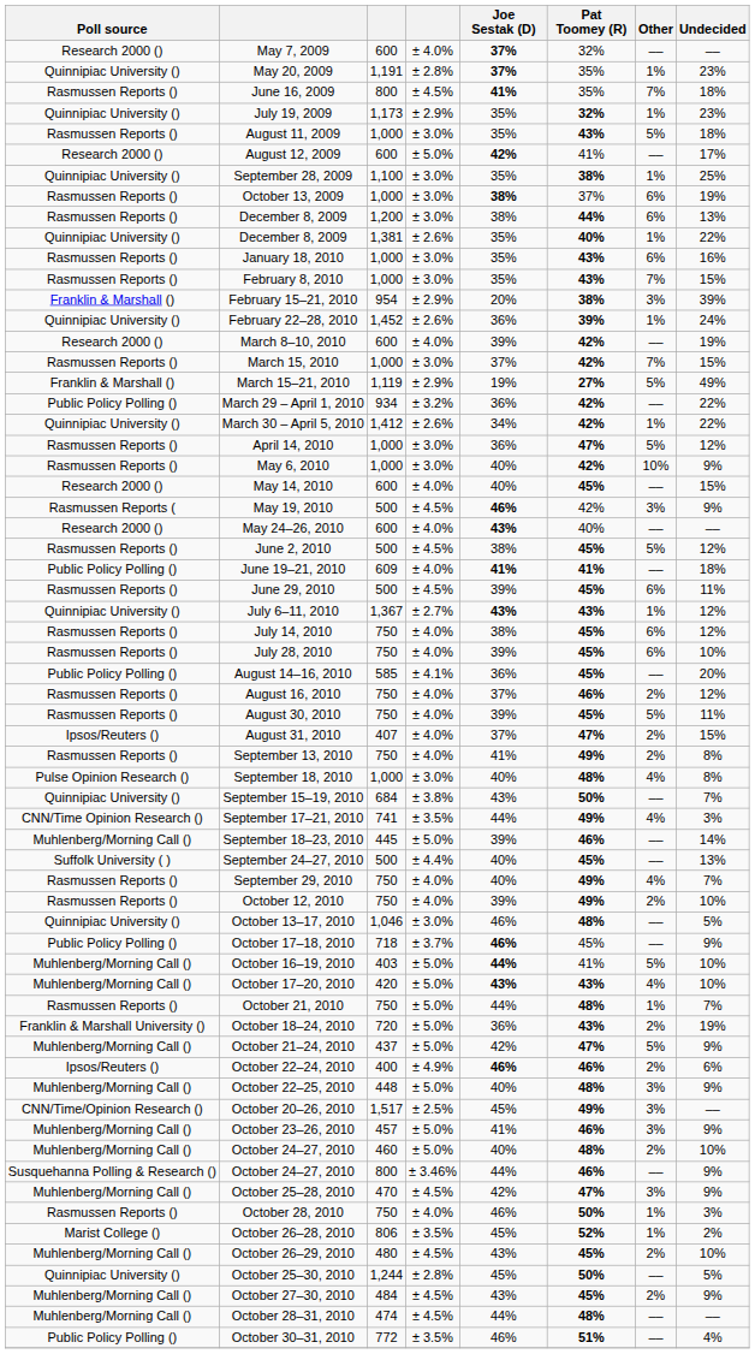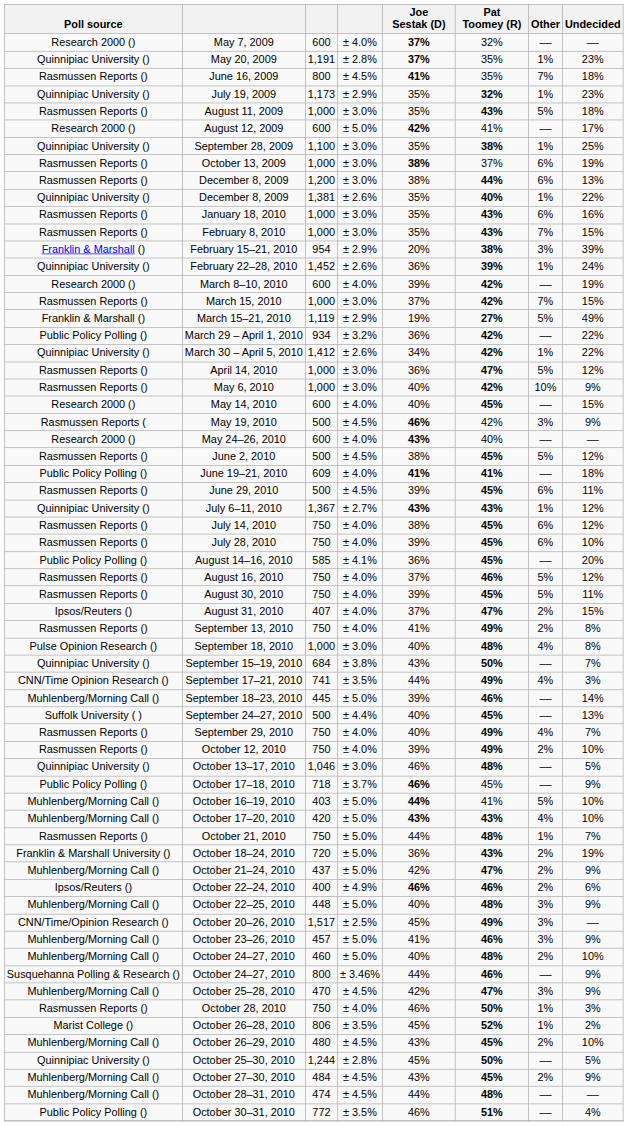 <table class="wikitable" style="text-align:center">
 <tr valign=bottom>
 <th>Poll source</th>
 <th></th>
 <th></th>
 <th></th>
 <th style="width:100px;">Joe<br>Sestak (D)</th>
 <th style="width:100px;">Pat<br>Toomey (R)</th>
 <th>Other</th>
 <th>Undecided</th>
 </tr>
 <tr>
 <td>Research 2000 ()</td>
 <td>May 7, 2009</td>
 <td>600</td>
 <td>± 4.0%</td>
 <td><strong>37%</strong></td>
 <td>32%</td>
 <td>––</td>
 <td>––</td>
 </tr>
 <tr>
 <td>Quinnipiac University ()</td>
 <td>May 20, 2009</td>
 <td>1,191</td>
 <td>± 2.8%</td>
 <td><strong>37%</strong></td>
 <td>35%</td>
 <td>1%</td>
 <td>23%</td>
 </tr>
 <tr>
 <td>Rasmussen Reports ()</td>
 <td>June 16, 2009</td>
 <td>800</td>
 <td>± 4.5%</td>
 <td><strong>41%</strong></td>
 <td>35%</td>
 <td>7%</td>
 <td>18%</td>
 </tr>
 <tr>
 <td>Quinnipiac University ()</td>
 <td>July 19, 2009</td>
 <td>1,173</td>
 <td>± 2.9%</td>
 <td>35%</td>
 <td><strong>32%</strong></td>
 <td>1%</td>
 <td>23%</td>
 </tr>
 <tr>
 <td>Rasmussen Reports ()</td>
 <td>August 11, 2009</td>
 <td>1,000</td>
 <td>± 3.0%</td>
 <td>35%</td>
 <td><strong>43%</strong></td>
 <td>5%</td>
 <td>18%</td>
 </tr>
 <tr>
 <td>Research 2000 ()</td>
 <td>August 12, 2009</td>
 <td>600</td>
 <td>± 5.0%</td>
 <td><strong>42%</strong></td>
 <td>41%</td>
 <td>––</td>
 <td>17%</td>
 </tr>
 <tr>
 <td>Quinnipiac University ()</td>
 <td>September 28, 2009</td>
 <td>1,100</td>
 <td>± 3.0%</td>
 <td>35%</td>
 <td><strong>38%</strong></td>
 <td>1%</td>
 <td>25%</td>
 </tr>
 <tr>
 <td>Rasmussen Reports ()</td>
 <td>October 13, 2009</td>
 <td>1,000</td>
 <td>± 3.0%</td>
 <td><strong>38%</strong></td>
 <td>37%</td>
 <td>6%</td>
 <td>19%</td>
 </tr>
 <tr>
 <td>Rasmussen Reports ()</td>
 <td>December 8, 2009</td>
 <td>1,200</td>
 <td>± 3.0%</td>
 <td>38%</td>
 <td><strong>44%</strong></td>
 <td>6%</td>
 <td>13%</td>
 </tr>
 <tr>
 <td>Quinnipiac University ()</td>
 <td>December 8, 2009</td>
 <td>1,381</td>
 <td>± 2.6%</td>
 <td>35%</td>
 <td><strong>40%</strong></td>
 <td>1%</td>
 <td>22%</td>
 </tr>
 <tr>
 <td>Rasmussen Reports ()</td>
 <td>January 18, 2010</td>
 <td>1,000</td>
 <td>± 3.0%</td>
 <td>35%</td>
 <td><strong>43%</strong></td>
 <td>6%</td>
 <td>16%</td>
 </tr>
 <tr>
 <td>Rasmussen Reports ()</td>
 <td>February 8, 2010</td>
 <td>1,000</td>
 <td>± 3.0%</td>
 <td>35%</td>
 <td><strong>43%</strong></td>
 <td>7%</td>
 <td>15%</td>
 </tr>
 <tr>
 <td><a href='#'>Franklin & Marshall</a> ()</td>
 <td>February 15–21, 2010</td>
 <td>954</td>
 <td>± 2.9%</td>
 <td>20%</td>
 <td><strong>38%</strong></td>
 <td>3%</td>
 <td>39%</td>
 </tr>
 <tr>
 <td>Quinnipiac University ()</td>
 <td>February 22–28, 2010</td>
 <td>1,452</td>
 <td>± 2.6%</td>
 <td>36%</td>
 <td><strong>39%</strong></td>
 <td>1%</td>
 <td>24%</td>
 </tr>
 <tr>
 <td>Research 2000 ()</td>
 <td>March 8–10, 2010</td>
 <td>600</td>
 <td>± 4.0%</td>
 <td>39%</td>
 <td><strong>42%</strong></td>
 <td>––</td>
 <td>19%</td>
 </tr>
 <tr>
 <td>Rasmussen Reports ()</td>
 <td>March 15, 2010</td>
 <td>1,000</td>
 <td>± 3.0%</td>
 <td>37%</td>
 <td><strong>42%</strong></td>
 <td>7%</td>
 <td>15%</td>
 </tr>
 <tr>
 <td>Franklin & Marshall ()</td>
 <td>March 15–21, 2010</td>
 <td>1,119</td>
 <td>± 2.9%</td>
 <td>19%</td>
 <td><strong>27%</strong></td>
 <td>5%</td>
 <td>49%</td>
 </tr>
 <tr>
 <td>Public Policy Polling ()</td>
 <td>March 29 – April 1, 2010</td>
 <td>934</td>
 <td>± 3.2%</td>
 <td>36%</td>
 <td><strong>42%</strong></td>
 <td>––</td>
 <td>22%</td>
 </tr>
 <tr>
 <td>Quinnipiac University ()</td>
 <td>March 30 – April 5, 2010</td>
 <td>1,412</td>
 <td>± 2.6%</td>
 <td>34%</td>
 <td><strong>42%</strong></td>
 <td>1%</td>
 <td>22%</td>
 </tr>
 <tr>
 <td>Rasmussen Reports ()</td>
 <td>April 14, 2010</td>
 <td>1,000</td>
 <td>± 3.0%</td>
 <td>36%</td>
 <td><strong>47%</strong></td>
 <td>5%</td>
 <td>12%</td>
 </tr>
 <tr>
 <td>Rasmussen Reports ()</td>
 <td>May 6, 2010</td>
 <td>1,000</td>
 <td>± 3.0%</td>
 <td>40%</td>
 <td><strong>42%</strong></td>
 <td>10%</td>
 <td>9%</td>
 </tr>
 <tr>
 <td>Research 2000 ()</td>
 <td>May 14, 2010</td>
 <td>600</td>
 <td>± 4.0%</td>
 <td>40%</td>
 <td><strong>45%</strong></td>
 <td>––</td>
 <td>15%</td>
 </tr>
 <tr>
 <td>Rasmussen Reports (</td>
 <td>May 19, 2010</td>
 <td>500</td>
 <td>± 4.5%</td>
 <td><strong>46%</strong></td>
 <td>42%</td>
 <td>3%</td>
 <td>9%</td>
 </tr>
 <tr>
 <td>Research 2000 ()</td>
 <td>May 24–26, 2010</td>
 <td>600</td>
 <td>± 4.0%</td>
 <td><strong>43%</strong></td>
 <td>40%</td>
 <td>––</td>
 <td>––</td>
 </tr>
 <tr>
 <td>Rasmussen Reports ()</td>
 <td>June 2, 2010</td>
 <td>500</td>
 <td>± 4.5%</td>
 <td>38%</td>
 <td><strong>45%</strong></td>
 <td>5%</td>
 <td>12%</td>
 </tr>
 <tr>
 <td>Public Policy Polling ()</td>
 <td>June 19–21, 2010</td>
 <td>609</td>
 <td>± 4.0%</td>
 <td><strong>41%</strong></td>
 <td><strong>41%</strong></td>
 <td>––</td>
 <td>18%</td>
 </tr>
 <tr>
 <td>Rasmussen Reports ()</td>
 <td>June 29, 2010</td>
 <td>500</td>
 <td>± 4.5%</td>
 <td>39%</td>
 <td><strong>45%</strong></td>
 <td>6%</td>
 <td>11%</td>
 </tr>
 <tr>
 <td>Quinnipiac University ()</td>
 <td>July 6–11, 2010</td>
 <td>1,367</td>
 <td>± 2.7%</td>
 <td><strong>43%</strong></td>
 <td><strong>43%</strong></td>
 <td>1%</td>
 <td>12%</td>
 </tr>
 <tr>
 <td>Rasmussen Reports ()</td>
 <td>July 14, 2010</td>
 <td>750</td>
 <td>± 4.0%</td>
 <td>38%</td>
 <td><strong>45%</strong></td>
 <td>6%</td>
 <td>12%</td>
 </tr>
 <tr>
 <td>Rasmussen Reports ()</td>
 <td>July 28, 2010</td>
 <td>750</td>
 <td>± 4.0%</td>
 <td>39%</td>
 <td><strong>45%</strong></td>
 <td>6%</td>
 <td>10%</td>
 </tr>
 <tr>
 <td>Public Policy Polling ()</td>
 <td>August 14–16, 2010</td>
 <td>585</td>
 <td>± 4.1%</td>
 <td>36%</td>
 <td><strong>45%</strong></td>
 <td>––</td>
 <td>20%</td>
 </tr>
 <tr>
 <td>Rasmussen Reports ()</td>
 <td>August 16, 2010</td>
 <td>750</td>
 <td>± 4.0%</td>
 <td>37%</td>
 <td><strong>46%</strong></td>
-<td>2%</td>
+<td>5%</td>
 <td>12%</td>
 </tr>
 <tr>
 <td>Rasmussen Reports ()</td>
 <td>August 30, 2010</td>
 <td>750</td>
 <td>± 4.0%</td>
 <td>39%</td>
 <td><strong>45%</strong></td>
 <td>5%</td>
 <td>11%</td>
 </tr>
 <tr>
 <td>Ipsos/Reuters ()</td>
 <td>August 31, 2010</td>
 <td>407</td>
 <td>± 4.0%</td>
 <td>37%</td>
 <td><strong>47%</strong></td>
 <td>2%</td>
 <td>15%</td>
 </tr>
 <tr>
 <td>Rasmussen Reports ()</td>
 <td>September 13, 2010</td>
 <td>750</td>
 <td>± 4.0%</td>
 <td>41%</td>
 <td><strong>49%</strong></td>
 <td>2%</td>
 <td>8%</td>
 </tr>
 <tr>
 <td>Pulse Opinion Research ()</td>
 <td>September 18, 2010</td>
 <td>1,000</td>
 <td>± 3.0%</td>
 <td>40%</td>
 <td><strong>48%</strong></td>
 <td>4%</td>
 <td>8%</td>
 </tr>
 <tr>
 <td>Quinnipiac University ()</td>
 <td>September 15–19, 2010</td>
 <td>684</td>
 <td>± 3.8%</td>
 <td>43%</td>
 <td><strong>50%</strong></td>
 <td>––</td>
 <td>7%</td>
 </tr>
 <tr>
 <td>CNN/Time Opinion Research ()</td>
 <td>September 17–21, 2010</td>
 <td>741</td>
 <td>± 3.5%</td>
 <td>44%</td>
 <td><strong>49%</strong></td>
 <td>4%</td>
 <td>3%</td>
 </tr>
 <tr>
 <td>Muhlenberg/Morning Call ()</td>
 <td>September 18–23, 2010</td>
 <td>445</td>
 <td>± 5.0%</td>
 <td>39%</td>
 <td><strong>46%</strong></td>
 <td>––</td>
 <td>14%</td>
 </tr>
 <tr>
 <td>Suffolk University ( )</td>
 <td>September 24–27, 2010</td>
 <td>500</td>
 <td>± 4.4%</td>
 <td>40%</td>
 <td><strong>45%</strong></td>
 <td>––</td>
 <td>13%</td>
 </tr>
 <tr>
 <td>Rasmussen Reports ()</td>
 <td>September 29, 2010</td>
 <td>750</td>
 <td>± 4.0%</td>
 <td>40%</td>
 <td><strong>49%</strong></td>
 <td>4%</td>
 <td>7%</td>
 </tr>
 <tr>
 <td>Rasmussen Reports ()</td>
 <td>October 12, 2010</td>
 <td>750</td>
 <td>± 4.0%</td>
 <td>39%</td>
 <td><strong>49%</strong></td>
 <td>2%</td>
 <td>10%</td>
 </tr>
 <tr>
 <td>Quinnipiac University ()</td>
 <td>October 13–17, 2010</td>
 <td>1,046</td>
 <td>± 3.0%</td>
 <td>46%</td>
 <td><strong>48%</strong></td>
 <td>––</td>
 <td>5%</td>
 </tr>
 <tr>
 <td>Public Policy Polling ()</td>
 <td>October 17–18, 2010</td>
 <td>718</td>
 <td>± 3.7%</td>
 <td><strong>46%</strong></td>
 <td>45%</td>
 <td>––</td>
 <td>9%</td>
 </tr>
 <tr>
 <td>Muhlenberg/Morning Call ()</td>
 <td>October 16–19, 2010</td>
 <td>403</td>
 <td>± 5.0%</td>
 <td><strong>44%</strong></td>
 <td>41%</td>
 <td>5%</td>
 <td>10%</td>
 </tr>
 <tr>
 <td>Muhlenberg/Morning Call ()</td>
 <td>October 17–20, 2010</td>
 <td>420</td>
 <td>± 5.0%</td>
 <td><strong>43%</strong></td>
 <td><strong>43%</strong></td>
 <td>4%</td>
 <td>10%</td>
 </tr>
 <tr>
 <td>Rasmussen Reports ()</td>
 <td>October 21, 2010</td>
 <td>750</td>
 <td>± 5.0%</td>
 <td>44%</td>
 <td><strong>48%</strong></td>
 <td>1%</td>
 <td>7%</td>
 </tr>
 <tr>
 <td>Franklin & Marshall University ()</td>
 <td>October 18–24, 2010</td>
 <td>720</td>
 <td>± 5.0%</td>
 <td>36%</td>
 <td><strong>43%</strong></td>
 <td>2%</td>
 <td>19%</td>
 </tr>
 <tr>
 <td>Muhlenberg/Morning Call ()</td>
 <td>October 21–24, 2010</td>
 <td>437</td>
 <td>± 5.0%</td>
 <td>42%</td>
 <td><strong>47%</strong></td>
-<td>5%</td>
+<td>2%</td>
 <td>9%</td>
 </tr>
 <tr>
 <td>Ipsos/Reuters ()</td>
 <td>October 22–24, 2010</td>
 <td>400</td>
 <td>± 4.9%</td>
 <td><strong>46%</strong></td>
 <td><strong>46%</strong></td>
 <td>2%</td>
 <td>6%</td>
 </tr>
 <tr>
 <td>Muhlenberg/Morning Call ()</td>
 <td>October 22–25, 2010</td>
 <td>448</td>
 <td>± 5.0%</td>
 <td>40%</td>
 <td><strong>48%</strong></td>
 <td>3%</td>
 <td>9%</td>
 </tr>
 <tr>
 <td>CNN/Time/Opinion Research ()</td>
 <td>October 20–26, 2010</td>
 <td>1,517</td>
 <td>± 2.5%</td>
 <td>45%</td>
 <td><strong>49%</strong></td>
 <td>3%</td>
 <td>––</td>
 </tr>
 <tr>
 <td>Muhlenberg/Morning Call ()</td>
 <td>October 23–26, 2010</td>
 <td>457</td>
 <td>± 5.0%</td>
 <td>41%</td>
 <td><strong>46%</strong></td>
 <td>3%</td>
 <td>9%</td>
 </tr>
 <tr>
 <td>Muhlenberg/Morning Call ()</td>
 <td>October 24–27, 2010</td>
 <td>460</td>
 <td>± 5.0%</td>
 <td>40%</td>
 <td><strong>48%</strong></td>
 <td>2%</td>
 <td>10%</td>
 </tr>
 <tr>
 <td>Susquehanna Polling & Research ()</td>
 <td>October 24–27, 2010</td>
 <td>800</td>
 <td>± 3.46%</td>
 <td>44%</td>
 <td><strong>46%</strong></td>
 <td>––</td>
 <td>9%</td>
 </tr>
 <tr>
 <td>Muhlenberg/Morning Call ()</td>
 <td>October 25–28, 2010</td>
 <td>470</td>
 <td>± 4.5%</td>
 <td>42%</td>
 <td><strong>47%</strong></td>
 <td>3%</td>
 <td>9%</td>
 </tr>
 <tr>
 <td>Rasmussen Reports ()</td>
 <td>October 28, 2010</td>
 <td>750</td>
 <td>± 4.0%</td>
 <td>46%</td>
 <td><strong>50%</strong></td>
 <td>1%</td>
 <td>3%</td>
 </tr>
 <tr>
 <td>Marist College ()</td>
 <td>October 26–28, 2010</td>
 <td>806</td>
 <td>± 3.5%</td>
 <td>45%</td>
 <td><strong>52%</strong></td>
 <td>1%</td>
 <td>2%</td>
 </tr>
 <tr>
 <td>Muhlenberg/Morning Call ()</td>
 <td>October 26–29, 2010</td>
 <td>480</td>
 <td>± 4.5%</td>
 <td>43%</td>
 <td><strong>45%</strong></td>
 <td>2%</td>
 <td>10%</td>
 </tr>
 <tr>
 <td>Quinnipiac University ()</td>
 <td>October 25–30, 2010</td>
 <td>1,244</td>
 <td>± 2.8%</td>
 <td>45%</td>
 <td><strong>50%</strong></td>
 <td>––</td>
 <td>5%</td>
 </tr>
 <tr>
 <td>Muhlenberg/Morning Call ()</td>
 <td>October 27–30, 2010</td>
 <td>484</td>
 <td>± 4.5%</td>
 <td>43%</td>
 <td><strong>45%</strong></td>
 <td>2%</td>
 <td>9%</td>
 </tr>
 <tr>
 <td>Muhlenberg/Morning Call ()</td>
 <td>October 28–31, 2010</td>
 <td>474</td>
 <td>± 4.5%</td>
 <td>44%</td>
 <td><strong>48%</strong></td>
 <td>––</td>
 <td>––</td>
 </tr>
 <tr>
 <td>Public Policy Polling ()</td>
 <td>October 30–31, 2010</td>
 <td>772</td>
 <td>± 3.5%</td>
 <td>46%</td>
 <td><strong>51%</strong></td>
 <td>––</td>
 <td>4%</td>
 </tr>
 <tr>
 </tr>
 </table>
